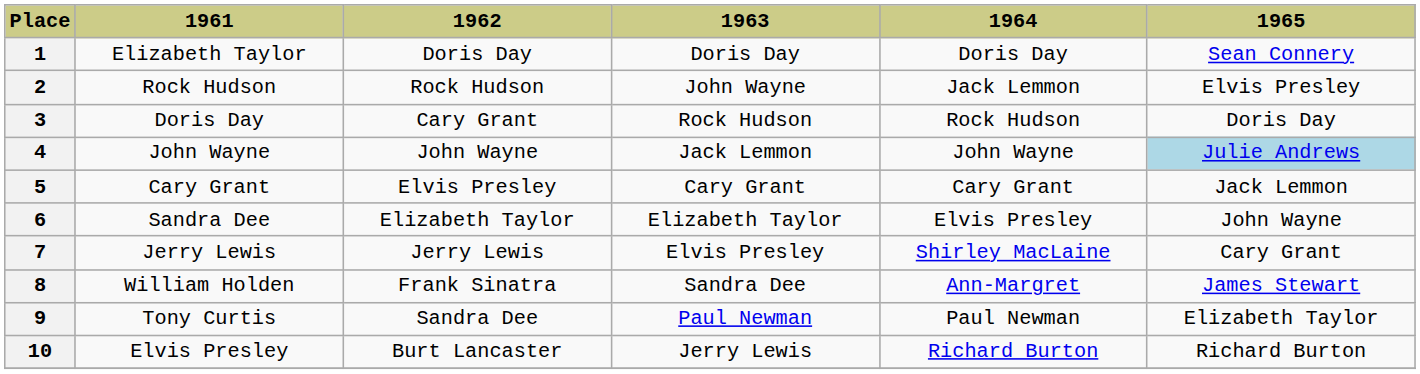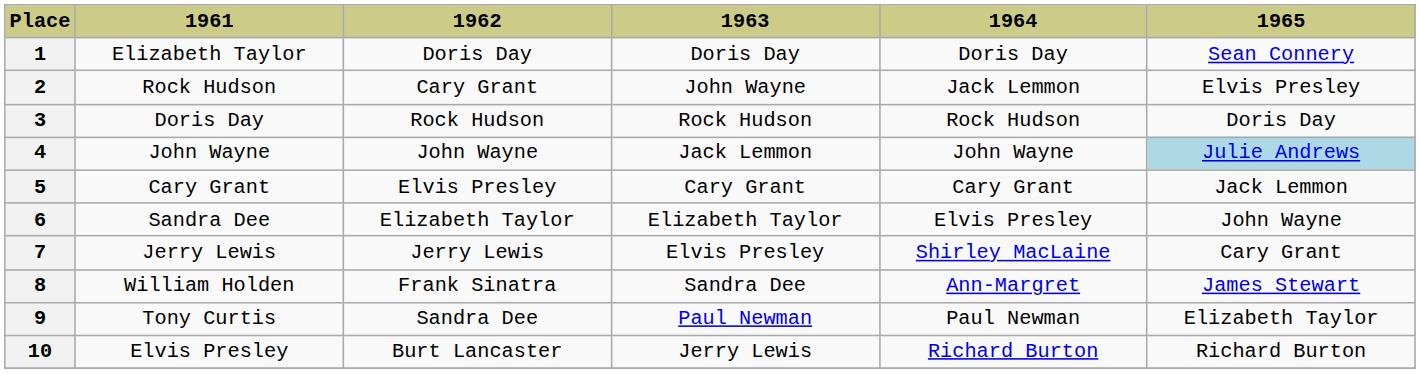 <table class="wikitable" style="text-align:center">
 <tr>
 <th scope="col" style="background:#CC8" width="5%">Place</th>
 <th scope="col" style="background:#CC8" width="19%">1961</th>
 <th scope="col" style="background:#CC8" width="19%">1962</th>
 <th scope="col" style="background:#CC8" width="19%">1963</th>
 <th scope="col" style="background:#CC8" width="19%">1964</th>
 <th scope="col" style="background:#CC8" width="19%">1965</th>
 </tr>
 <tr>
 <th scope="row">1</th>
 <td>Elizabeth Taylor</td>
 <td>Doris Day</td>
 <td>Doris Day</td>
 <td>Doris Day</td>
 <td><a href='#'>Sean Connery</a></td>
 </tr>
 <tr>
 <th scope="row">2</th>
 <td>Rock Hudson</td>
-<td>Rock Hudson</td>
+<td>Cary Grant</td>
 <td>John Wayne</td>
 <td>Jack Lemmon</td>
 <td>Elvis Presley</td>
 </tr>
 <tr>
 <th scope="row">3</th>
 <td>Doris Day</td>
-<td>Cary Grant</td>
+<td>Rock Hudson</td>
 <td>Rock Hudson</td>
 <td>Rock Hudson</td>
 <td>Doris Day</td>
 </tr>
 <tr>
 <th scope="row">4</th>
 <td>John Wayne</td>
 <td>John Wayne</td>
 <td>Jack Lemmon</td>
 <td>John Wayne</td>
 <td style="background: lightblue;"><a href='#'>Julie Andrews</a></td>
 </tr>
 <tr>
 <th scope="row">5</th>
 <td>Cary Grant</td>
 <td>Elvis Presley</td>
 <td>Cary Grant</td>
 <td>Cary Grant</td>
 <td>Jack Lemmon</td>
 </tr>
 <tr>
 <th scope="row">6</th>
 <td>Sandra Dee</td>
 <td>Elizabeth Taylor</td>
 <td>Elizabeth Taylor</td>
 <td>Elvis Presley</td>
 <td>John Wayne</td>
 </tr>
 <tr>
 <th scope="row">7</th>
 <td>Jerry Lewis</td>
 <td>Jerry Lewis</td>
 <td>Elvis Presley</td>
 <td><a href='#'>Shirley MacLaine</a></td>
 <td>Cary Grant</td>
 </tr>
 <tr>
 <th scope="row">8</th>
 <td>William Holden</td>
 <td>Frank Sinatra</td>
 <td>Sandra Dee</td>
 <td><a href='#'>Ann-Margret</a></td>
 <td><a href='#'>James Stewart</a></td>
 </tr>
 <tr>
 <th scope="row">9</th>
 <td>Tony Curtis</td>
 <td>Sandra Dee</td>
 <td><a href='#'>Paul Newman</a></td>
 <td>Paul Newman</td>
 <td>Elizabeth Taylor</td>
 </tr>
 <tr>
 <th scope="row">10</th>
 <td>Elvis Presley</td>
 <td>Burt Lancaster</td>
 <td>Jerry Lewis</td>
 <td><a href='#'>Richard Burton</a></td>
 <td>Richard Burton</td>
 </tr>
 <tr>
 </tr>
 </table>
